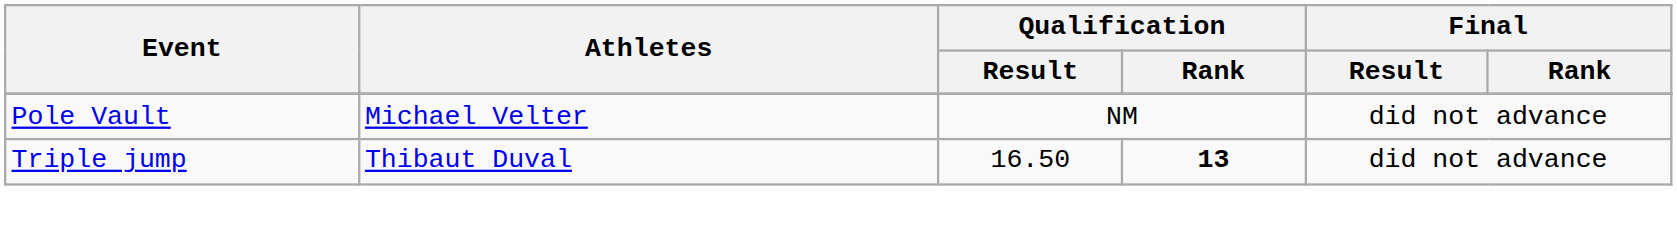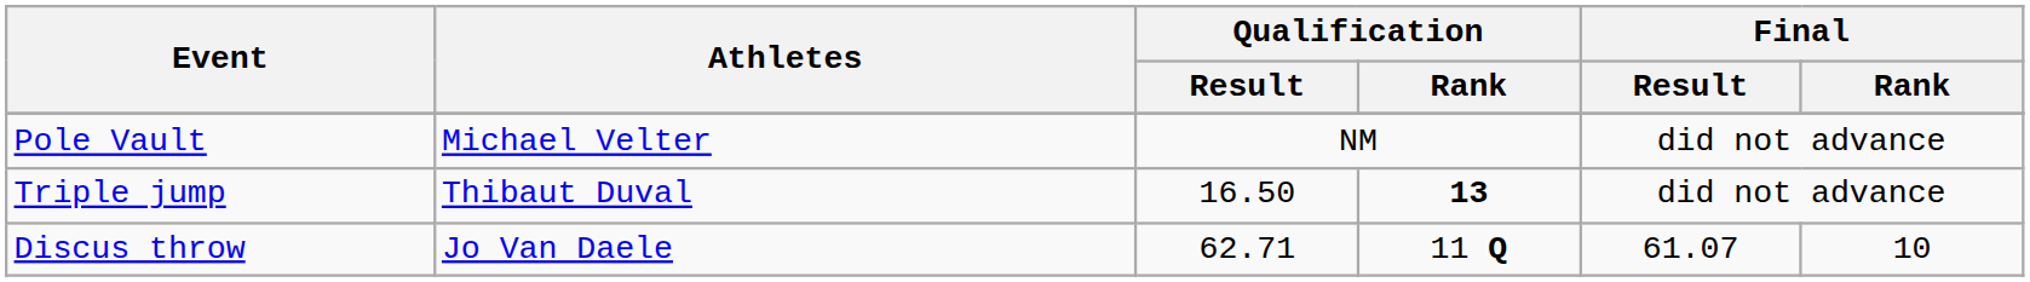 <table class="wikitable" border="1" style="font-size:90%">
 <tr>
 <th rowspan="2" width="150">Event</th>
 <th rowspan="2" width="250">Athletes</th>
 <th colspan="2" width="150">Qualification</th>
 <th colspan="2" width="150">Final</th>
 </tr>
 <tr>
 <th width="75">Result</th>
 <th width="75">Rank</th>
 <th width="75">Result</th>
 <th width="75">Rank</th>
 </tr>
 <tr>
 </tr>
 <tr>
 <td><a href='#'>Pole Vault</a></td>
 <td><a href='#'>Michael Velter</a></td>
 <td align=center colspan=2>NM</td>
 <td align=center colspan=2>did not advance</td>
 </tr>
 <tr>
 <td><a href='#'>Triple jump</a></td>
 <td><a href='#'>Thibaut Duval</a></td>
 <td align=center>16.50</td>
 <td align=center><strong>13</strong></td>
 <td align=center colspan=2>did not advance</td>
 </tr>
+<tr>
+<td><a href='#'>Discus throw</a></td>
+<td><a href='#'>Jo Van Daele</a></td>
+<td align=center>62.71</td>
+<td align=center>11 <strong>Q</strong></td>
+<td align=center>61.07</td>
+<td align=center>10</td>
+</tr>
 </table>
